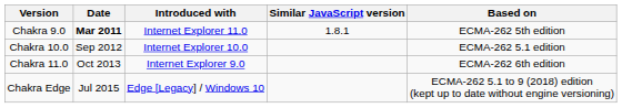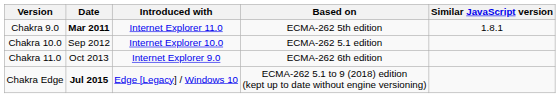 <table class="wikitable" style="text-align: center;">
 <tr>
 <th>Version</th>
 <th>Date</th>
 <th>Introduced with</th>
+<th>Based on</th>
 <th>Similar <a href='#'>JavaScript</a> version</th>
-<th>Based on</th>
 </tr>
 <tr>
 <td>Chakra 9.0</td>
 <td><strong>Mar 2011</strong></td>
 <td><a href='#'>Internet Explorer 11.0</a></td>
+<td>ECMA-262 5th edition</td>
 <td>1.8.1</td>
-<td>ECMA-262 5th edition</td>
 </tr>
 <tr>
 <td>Chakra 10.0</td>
 <td>Sep 2012</td>
 <td><a href='#'>Internet Explorer 10.0</a></td>
+<td>ECMA-262 5.1 edition</td>
 <td></td>
-<td>ECMA-262 5.1 edition</td>
 </tr>
 <tr>
 <td>Chakra 11.0</td>
 <td>Oct 2013</td>
 <td><a href='#'>Internet Explorer 9.0</a></td>
+<td>ECMA-262 6th edition</td>
 <td></td>
-<td>ECMA-262 6th edition</td>
 </tr>
 <tr>
 <td>Chakra Edge</td>
-<td>Jul 2015</td>
+<td><strong>Jul 2015</strong></td>
 <td><a href='#'>Edge [Legacy</a>] / <a href='#'>Windows 10</a></td>
+<td>ECMA-262 5.1 to 9 (2018) edition<br>(kept up to date without engine versioning)</td>
 <td></td>
-<td>ECMA-262 5.1 to 9 (2018) edition<br>(kept up to date without engine versioning)</td>
 </tr>
 </table>
